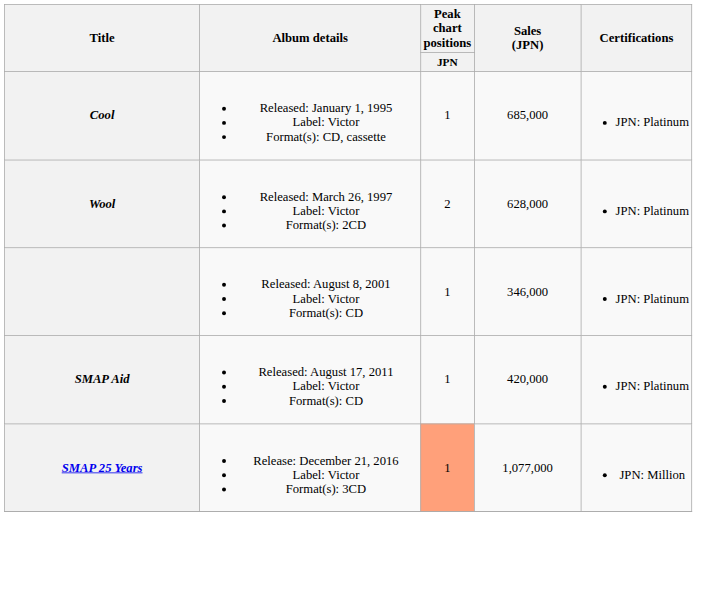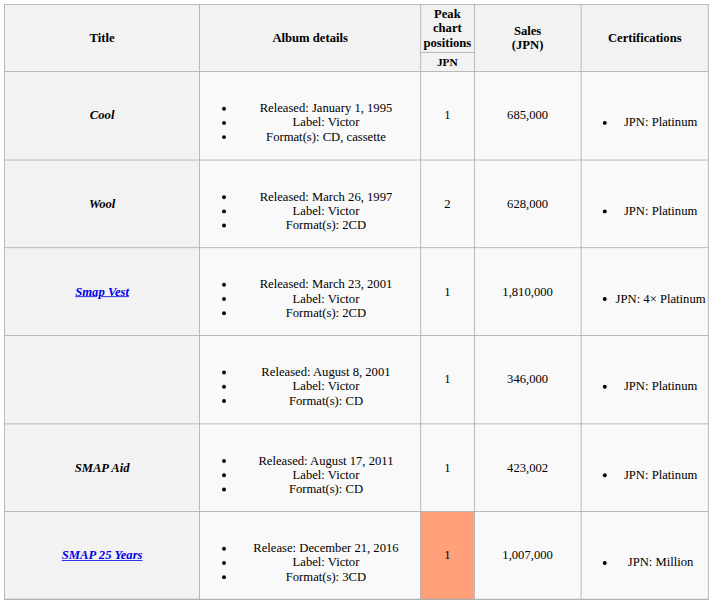 <table class="wikitable plainrowheaders" style="text-align:center;" border="1">
 <tr>
 <th scope="col" rowspan="2" style="width:15em;">Title</th>
 <th scope="col" rowspan="2" style="width:17em;">Album details</th>
 <th colspan="1">Peak chart positions</th>
 <th scope="col" rowspan="2" style="width:8em;">Sales<br>(JPN)<br></th>
 <th scope="col" rowspan="2">Certifications</th>
 </tr>
 <tr>
 <th style="width:3em;font-size:90%">JPN<br></th>
 </tr>
 <tr>
 <th scope="row"><em>Cool</em></th>
 <td><br><ul><li>Released: January 1, 1995</li><li>Label: Victor</li><li>Format(s): CD, cassette</li></ul></td>
 <td>1</td>
 <td>685,000</td>
 <td><br><ul><li>JPN: Platinum</li></ul></td>
 </tr>
 <tr>
 <th scope="row"><em>Wool</em></th>
 <td><br><ul><li>Released: March 26, 1997</li><li>Label: Victor</li><li>Format(s): 2CD</li></ul></td>
 <td>2</td>
 <td>628,000</td>
 <td><br><ul><li>JPN: Platinum</li></ul></td>
 </tr>
 <tr>
+<th scope="row"><em><a href='#'>Smap Vest</a></em></th>
+<td><br><ul><li>Released: March 23, 2001</li><li>Label: Victor</li><li>Format(s): 2CD</li></ul></td>
+<td>1</td>
+<td>1,810,000</td>
+<td><br><ul><li>JPN: 4× Platinum</li></ul></td>
+</tr>
+<tr>
 <th scope="row"></th>
 <td><br><ul><li>Released: August 8, 2001</li><li>Label: Victor</li><li>Format(s): CD</li></ul></td>
 <td>1</td>
 <td>346,000</td>
 <td><br><ul><li>JPN: Platinum</li></ul></td>
 </tr>
 <tr>
 <th scope="row"><em>SMAP Aid</em></th>
 <td><br><ul><li>Released: August 17, 2011</li><li>Label: Victor</li><li>Format(s): CD</li></ul></td>
 <td>1</td>
-<td>420,000</td>
+<td>423,002</td>
 <td><br><ul><li>JPN: Platinum</li></ul></td>
 </tr>
 <tr>
 <th scope="row"><em><a href='#'>SMAP 25 Years</a></em></th>
 <td><br><ul><li>Release: December 21, 2016</li><li>Label: Victor</li><li>Format(s): 3CD</li></ul></td>
 <td style="background: lightsalmon;">1</td>
-<td>1,077,000</td>
+<td>1,007,000</td>
 <td><br><ul><li>JPN: Million</li></ul></td>
 </tr>
 <tr>
 </tr>
 </table>
